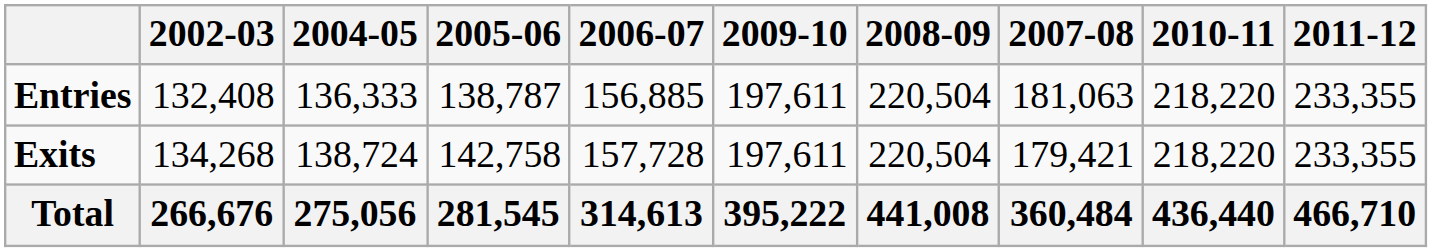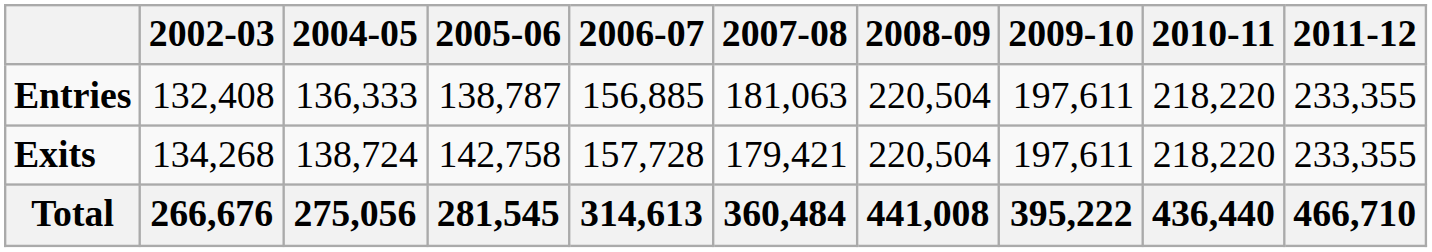 <table class="wikitable">
 <tr>
 <th> </th>
 <th>2002-03</th>
 <th>2004-05</th>
 <th>2005-06</th>
 <th>2006-07</th>
+<th>2007-08</th>
+<th>2008-09</th>
 <th>2009-10</th>
-<th>2008-09</th>
-<th>2007-08</th>
 <th>2010-11</th>
 <th>2011-12</th>
 </tr>
 <tr>
 <td><strong>Entries</strong></td>
 <td align="right">132,408</td>
 <td align="right">136,333</td>
 <td align="right">138,787</td>
 <td align="right">156,885</td>
+<td align="right">181,063</td>
+<td align="right">220,504</td>
 <td align="right">197,611</td>
-<td align="right">220,504</td>
-<td align="right">181,063</td>
 <td align="right">218,220</td>
 <td align="right">233,355</td>
 </tr>
 <tr>
 <td><strong>Exits</strong></td>
 <td align="right">134,268</td>
 <td align="right">138,724</td>
 <td align="right">142,758</td>
 <td align="right">157,728</td>
+<td align="right">179,421</td>
+<td align="right">220,504</td>
 <td align="right">197,611</td>
-<td align="right">220,504</td>
-<td align="right">179,421</td>
 <td align="right">218,220</td>
 <td align="right">233,355</td>
 </tr>
 <tr>
 <th>Total</th>
 <th align="right">266,676</th>
 <th align="right">275,056</th>
 <th align="right">281,545</th>
 <th align="right">314,613</th>
+<th align="right">360,484</th>
+<th align="right">441,008</th>
 <th align="right">395,222</th>
-<th align="right">441,008</th>
-<th align="right">360,484</th>
 <th align="right">436,440</th>
 <th align="right">466,710</th>
 </tr>
 </table>
